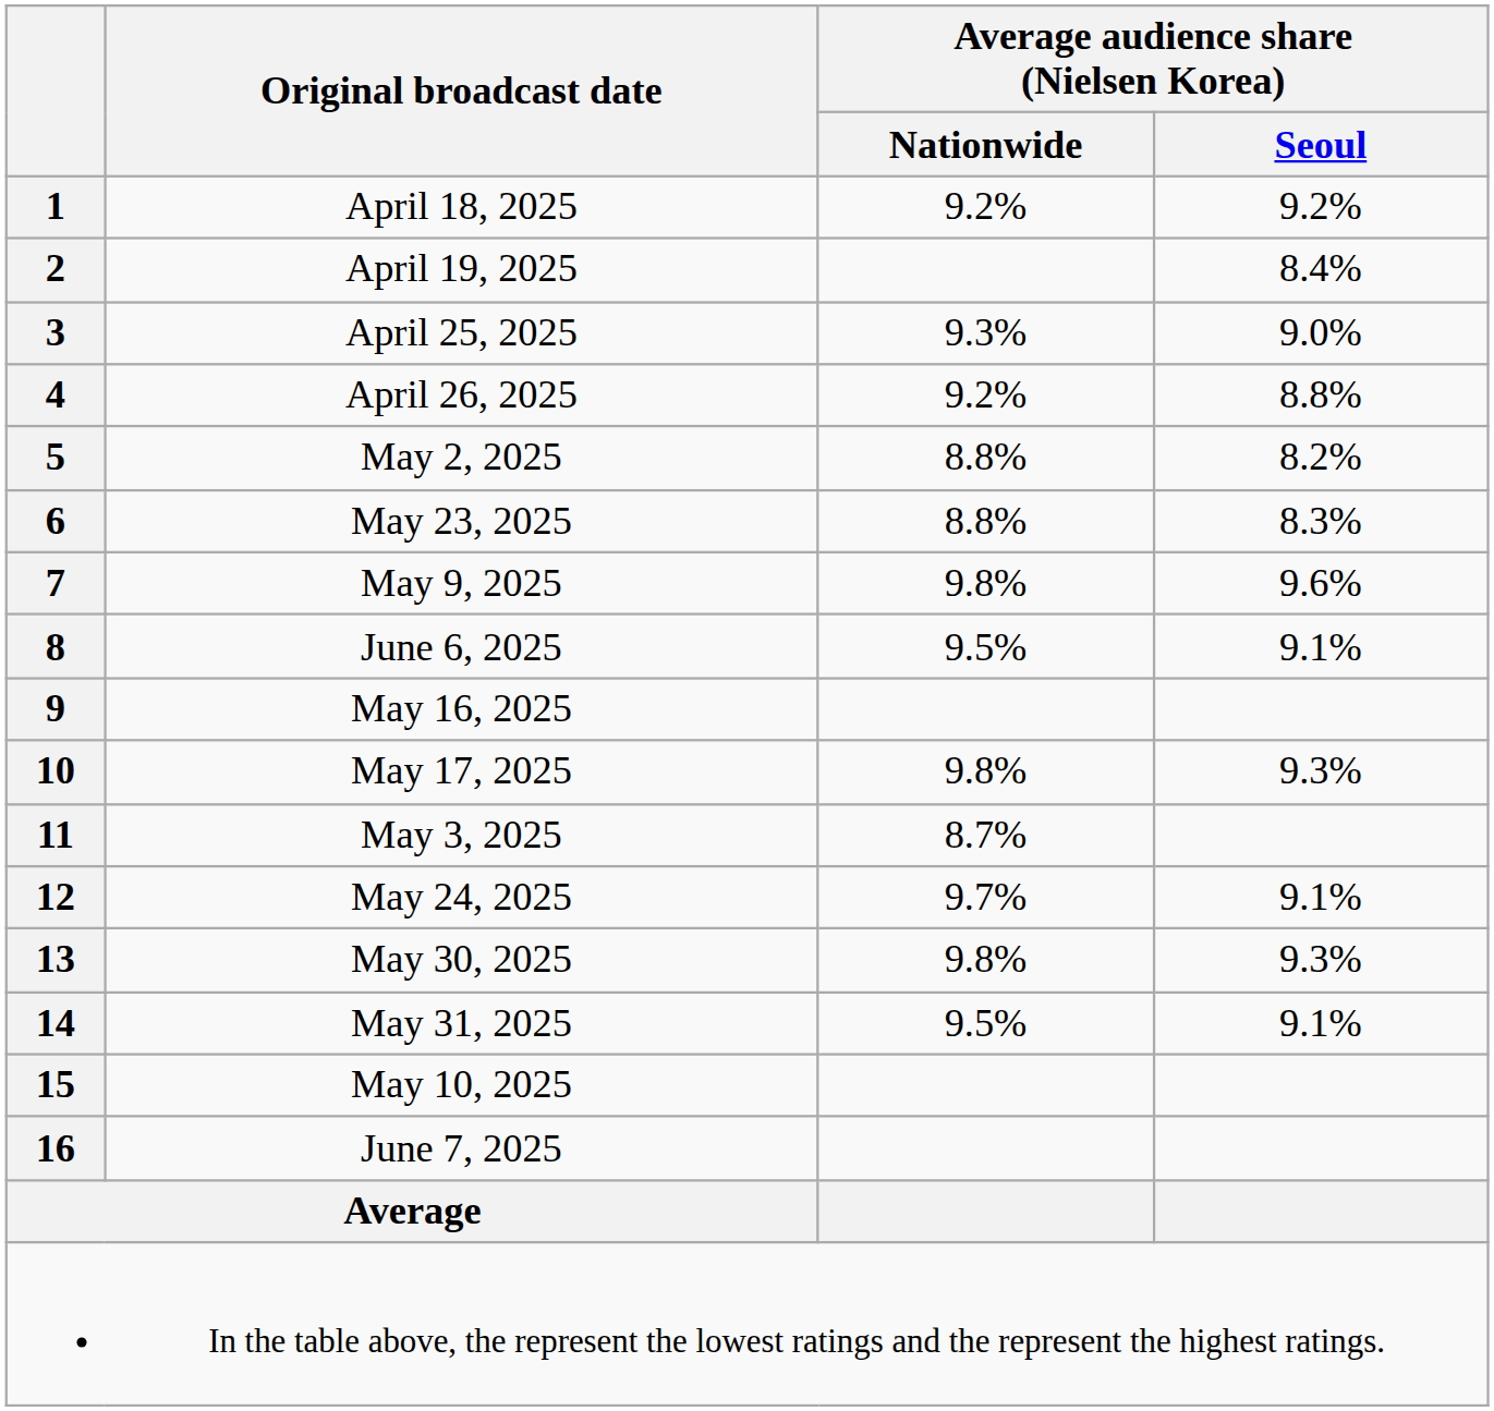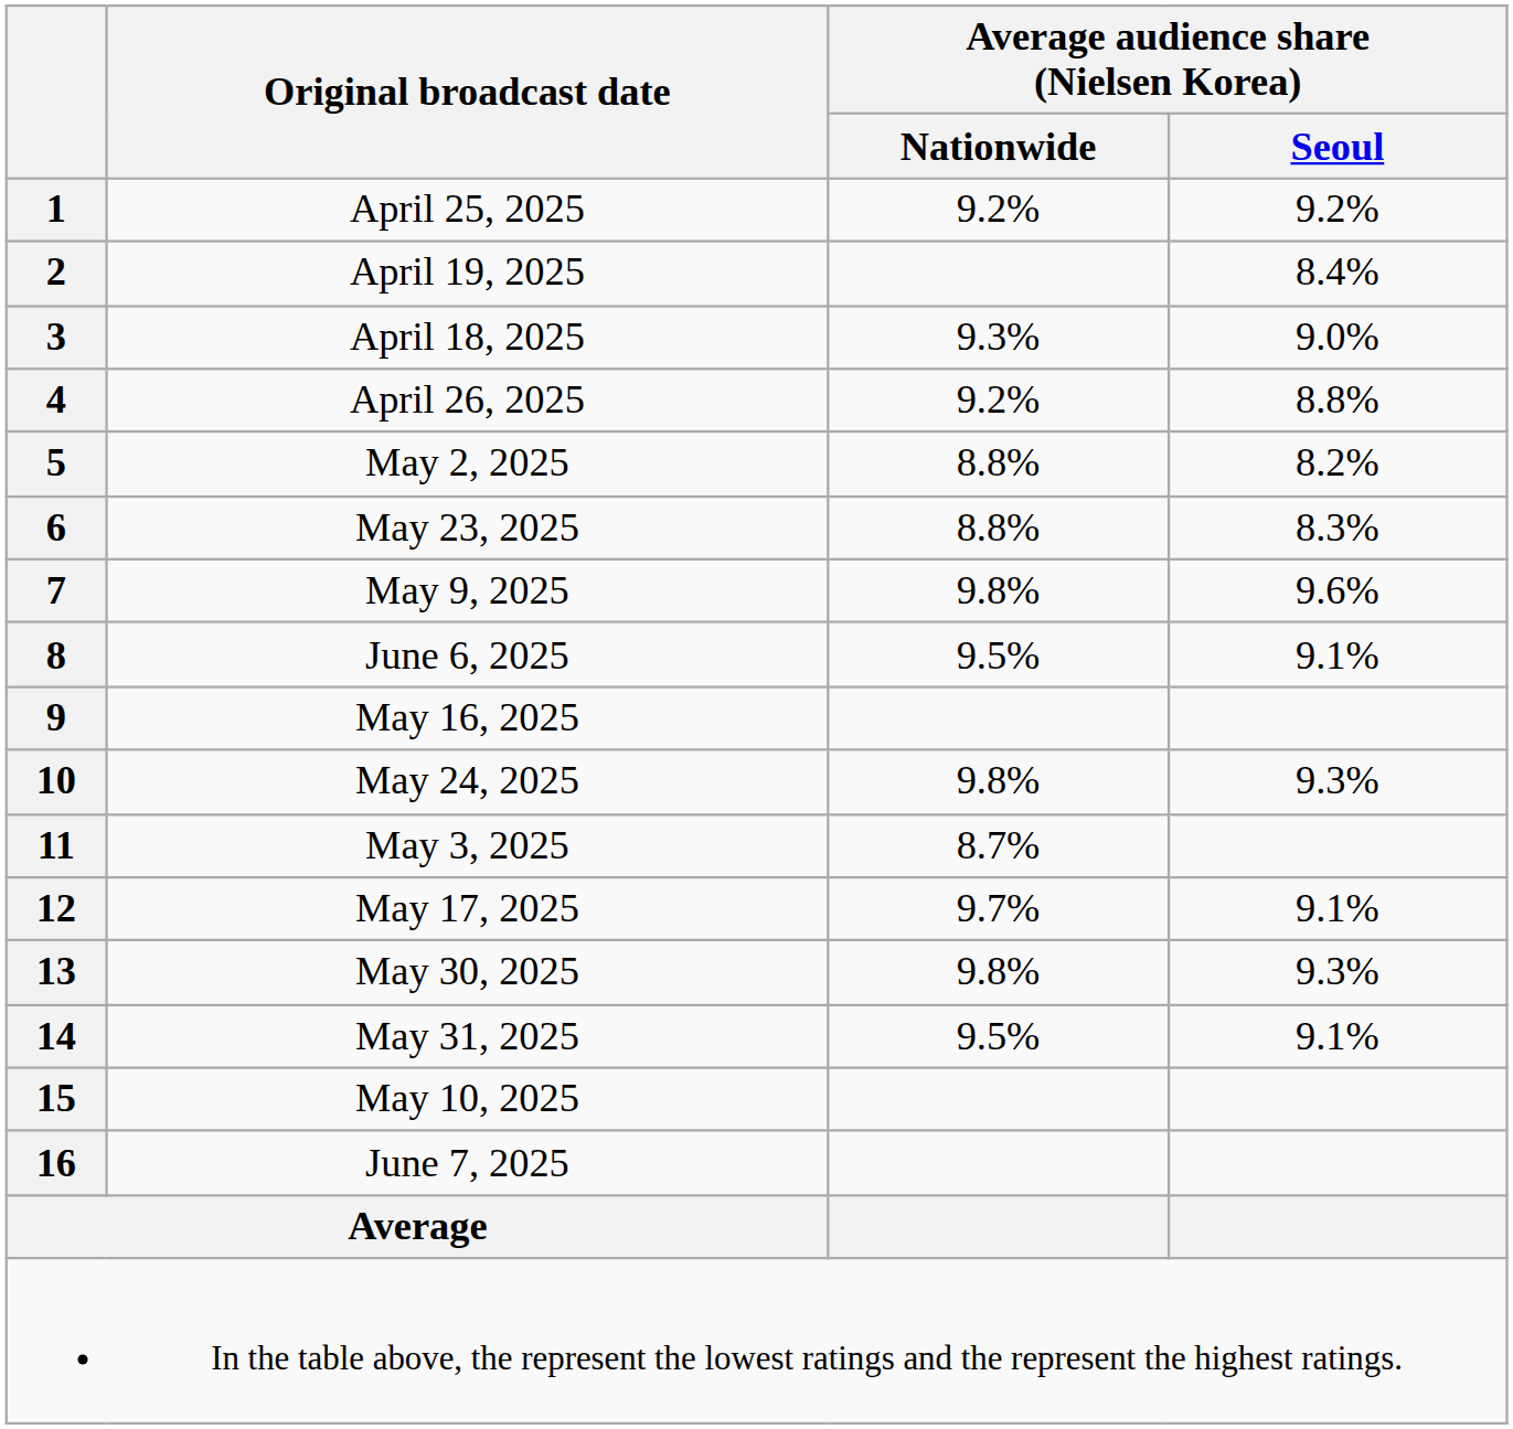 <table class="wikitable" style="margin-left:auto; margin-right:auto; width:600px; text-align:center">
 <tr>
 <th scope="col" rowspan="2"></th>
 <th scope="col" rowspan="2">Original broadcast date</th>
 <th scope="col" colspan="2">Average audience share<br>(Nielsen Korea)</th>
 </tr>
 <tr>
 <th scope="col" style="width:8em">Nationwide</th>
 <th scope="col" style="width:8em"><a href='#'>Seoul</a></th>
 </tr>
 <tr>
 <th scope="row">1</th>
-<td>April 18, 2025</td>
+<td>April 25, 2025</td>
 <td>9.2% </td>
 <td>9.2% </td>
 </tr>
 <tr>
 <th scope="row">2</th>
 <td>April 19, 2025</td>
 <td><strong></strong> </td>
 <td>8.4% </td>
 </tr>
 <tr>
 <th scope="row">3</th>
-<td>April 25, 2025</td>
+<td>April 18, 2025</td>
 <td>9.3% </td>
 <td>9.0% </td>
 </tr>
 <tr>
 <th scope="row">4</th>
 <td>April 26, 2025</td>
 <td>9.2% </td>
 <td>8.8% </td>
 </tr>
 <tr>
 <th scope="row">5</th>
 <td>May 2, 2025</td>
 <td>8.8% </td>
 <td>8.2% </td>
 </tr>
 <tr>
 <th scope="row">6</th>
 <td>May 23, 2025</td>
 <td>8.8% </td>
 <td>8.3% </td>
 </tr>
 <tr>
 <th scope="row">7</th>
 <td>May 9, 2025</td>
 <td>9.8% </td>
 <td>9.6% </td>
 </tr>
 <tr>
 <th scope="row">8</th>
 <td>June 6, 2025</td>
 <td>9.5% </td>
 <td>9.1% </td>
 </tr>
 <tr>
 <th scope="row">9</th>
 <td>May 16, 2025</td>
 <td><strong></strong> </td>
 <td><strong></strong> </td>
 </tr>
 <tr>
 <th scope="row">10</th>
-<td>May 17, 2025</td>
+<td>May 24, 2025</td>
 <td>9.8% </td>
 <td>9.3% </td>
 </tr>
 <tr>
 <th scope="row">11</th>
 <td>May 3, 2025</td>
 <td>8.7% </td>
 <td><strong></strong> </td>
 </tr>
 <tr>
 <th scope="row">12</th>
-<td>May 24, 2025</td>
+<td>May 17, 2025</td>
 <td>9.7% </td>
 <td>9.1% </td>
 </tr>
 <tr>
 <th scope="row">13</th>
 <td>May 30, 2025</td>
 <td>9.8% </td>
 <td>9.3% </td>
 </tr>
 <tr>
 <th scope="row">14</th>
 <td>May 31, 2025</td>
 <td>9.5% </td>
 <td>9.1% </td>
 </tr>
 <tr>
 <th scope="row">15</th>
 <td>May 10, 2025</td>
 <td></td>
 <td></td>
 </tr>
 <tr>
 <th scope="row">16</th>
 <td>June 7, 2025</td>
 <td></td>
 <td></td>
 </tr>
 <tr>
 <th scope="col" colspan="2">Average</th>
 <th scope="col"></th>
 <th scope="col"></th>
 </tr>
 <tr>
 <td colspan="5" style="font-size:85%"><br><ul><li>In the table above, the <strong></strong> represent the lowest ratings and the <strong></strong> represent the highest ratings.</li></ul></td>
 </tr>
 </table>
